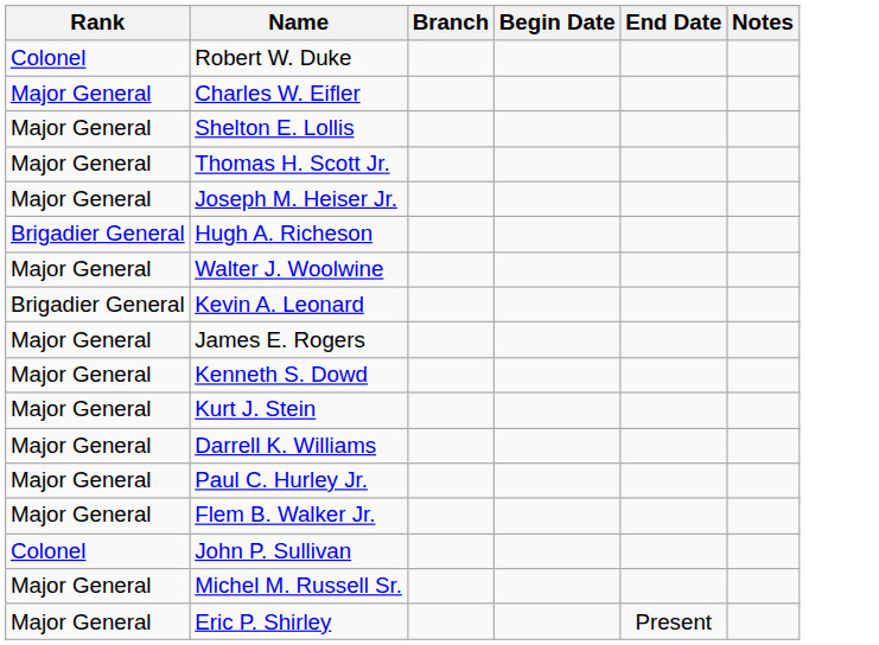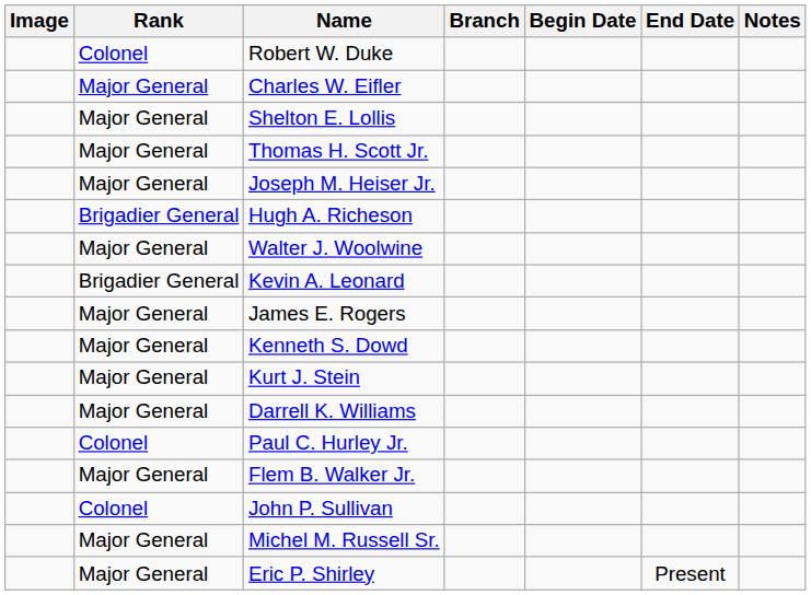 <table class="wikitable sortable">
 <tr>
+<th class=unsortable>Image</th>
 <th class=unsortable>Rank</th>
 <th>Name</th>
 <th>Branch</th>
 <th>Begin Date</th>
 <th>End Date</th>
 <th class=unsortable>Notes</th>
 </tr>
 <tr>
+<td></td>
 <td><a href='#'>Colonel</a></td>
 <td Sortname>Robert W. Duke</td>
 <td align=center></td>
 <td align=center></td>
 <td align=center></td>
 <td></td>
 </tr>
 <tr>
+<td></td>
 <td><a href='#'>Major General</a></td>
 <td Sortname><a href='#'>Charles W. Eifler</a></td>
 <td align="center"></td>
 <td align=center></td>
 <td align=center></td>
 <td></td>
 </tr>
 <tr>
+<td></td>
 <td>Major General</td>
 <td Sortname><a href='#'>Shelton E. Lollis</a></td>
 <td align="center"></td>
 <td align=center></td>
 <td align=center></td>
 <td></td>
 </tr>
 <tr>
+<td></td>
 <td>Major General</td>
 <td Sortname><a href='#'>Thomas H. Scott Jr.</a></td>
 <td align="center"></td>
 <td align=center></td>
 <td align=center></td>
 <td></td>
 </tr>
 <tr>
+<td></td>
 <td>Major General</td>
 <td Sortname><a href='#'>Joseph M. Heiser Jr.</a></td>
 <td align=center></td>
 <td align=center></td>
 <td align=center></td>
 <td></td>
 </tr>
 <tr>
+<td></td>
 <td><a href='#'>Brigadier General</a></td>
 <td Sortname><a href='#'>Hugh A. Richeson</a></td>
 <td align="center"></td>
 <td align=center></td>
 <td align=center></td>
 <td></td>
 </tr>
 <tr>
+<td></td>
 <td>Major General</td>
 <td Sortname><a href='#'>Walter J. Woolwine</a></td>
 <td align="center"></td>
 <td align=center></td>
 <td align=center></td>
 <td></td>
 </tr>
 <tr>
+<td></td>
 <td>Brigadier General</td>
 <td Sortname><a href='#'>Kevin A. Leonard</a></td>
 <td align="center"></td>
 <td align=center></td>
 <td align=center></td>
 <td></td>
 </tr>
 <tr>
+<td></td>
 <td>Major General</td>
 <td Sortname>James E. Rogers</td>
 <td align=center></td>
 <td align=center></td>
 <td align=center></td>
 <td></td>
 </tr>
 <tr>
+<td></td>
 <td>Major General</td>
 <td Sortname><a href='#'>Kenneth S. Dowd</a></td>
 <td align="center"></td>
 <td align=center></td>
 <td align=center></td>
 <td></td>
 </tr>
 <tr>
+<td></td>
 <td>Major General</td>
 <td Sortname><a href='#'>Kurt J. Stein</a></td>
 <td align="center"></td>
 <td align=center></td>
 <td align=center></td>
 <td></td>
 </tr>
 <tr>
+<td></td>
 <td>Major General</td>
 <td Sortname><a href='#'>Darrell K. Williams</a></td>
 <td align=center></td>
 <td align=center></td>
 <td align=center></td>
 <td></td>
 </tr>
 <tr>
-<td>Major General</td>
+<td></td>
+<td><a href='#'>Colonel</a></td>
 <td Sortname><a href='#'>Paul C. Hurley Jr.</a></td>
 <td align="center"></td>
 <td align=center></td>
 <td align=center></td>
 <td></td>
 </tr>
 <tr>
+<td></td>
 <td>Major General</td>
 <td Sortname><a href='#'>Flem B. Walker Jr.</a></td>
 <td align=center></td>
 <td align=center></td>
 <td align=center></td>
 <td></td>
 </tr>
 <tr>
+<td></td>
 <td><a href='#'>Colonel</a></td>
 <td Sortname><a href='#'>John P. Sullivan</a></td>
 <td align=center></td>
 <td align=center></td>
 <td align=center></td>
 <td></td>
 </tr>
 <tr>
+<td></td>
 <td>Major General</td>
 <td Sortname><a href='#'>Michel M. Russell Sr.</a></td>
 <td align="center"></td>
 <td align=center></td>
 <td align=center></td>
 <td></td>
 </tr>
 <tr>
+<td></td>
 <td>Major General</td>
 <td Sortname><a href='#'>Eric P. Shirley</a></td>
 <td align="center"></td>
 <td align=center></td>
 <td align=center>Present</td>
 <td></td>
 </tr>
 </table>
